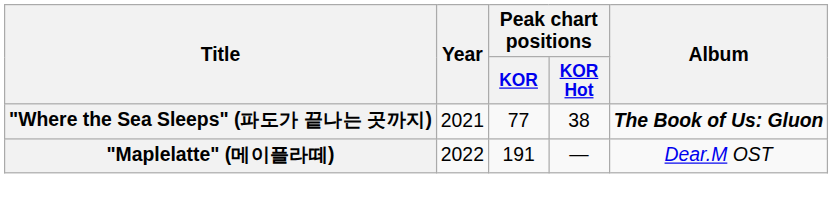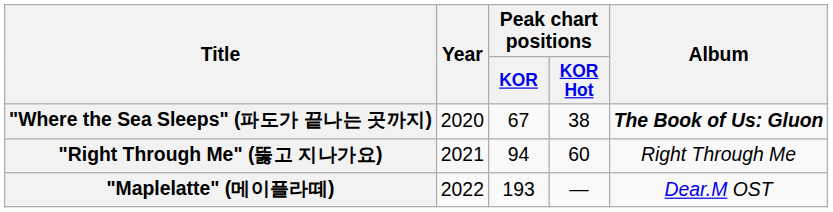 <table class="wikitable plainrowheaders" style="text-align:center;">
 <tr>
 <th scope="col" rowspan="2">Title</th>
 <th scope="col" rowspan="2">Year</th>
 <th scope="col" colspan="2">Peak chart<br>positions</th>
 <th scope="col" rowspan="2">Album</th>
 </tr>
 <tr>
 <th scope="col" style="width:3em;font-size:90%;"><a href='#'>KOR</a><br></th>
 <th scope="col" style="width:3em;font-size:90%;"><a href='#'>KOR<br>Hot</a><br></th>
 </tr>
 <tr>
 <th scope="row">"Where the Sea Sleeps" (파도가 끝나는 곳까지)</th>
-<td>2021</td>
-<td>77</td>
+<td>2020</td>
+<td>67</td>
 <td>38</td>
 <td><strong><em>The Book of Us: Gluon</em></strong></td>
 </tr>
 <tr>
+<th scope="row">"Right Through Me" (뚫고 지나가요)</th>
+<td>2021</td>
+<td>94</td>
+<td>60</td>
+<td><em>Right Through Me</em></td>
+</tr>
+<tr>
 <th scope="row">"Maplelatte" (메이플라떼)</th>
 <td>2022</td>
-<td>191</td>
+<td>193</td>
 <td>—</td>
 <td><em><a href='#'>Dear.M</a> OST</em></td>
 </tr>
 </table>
